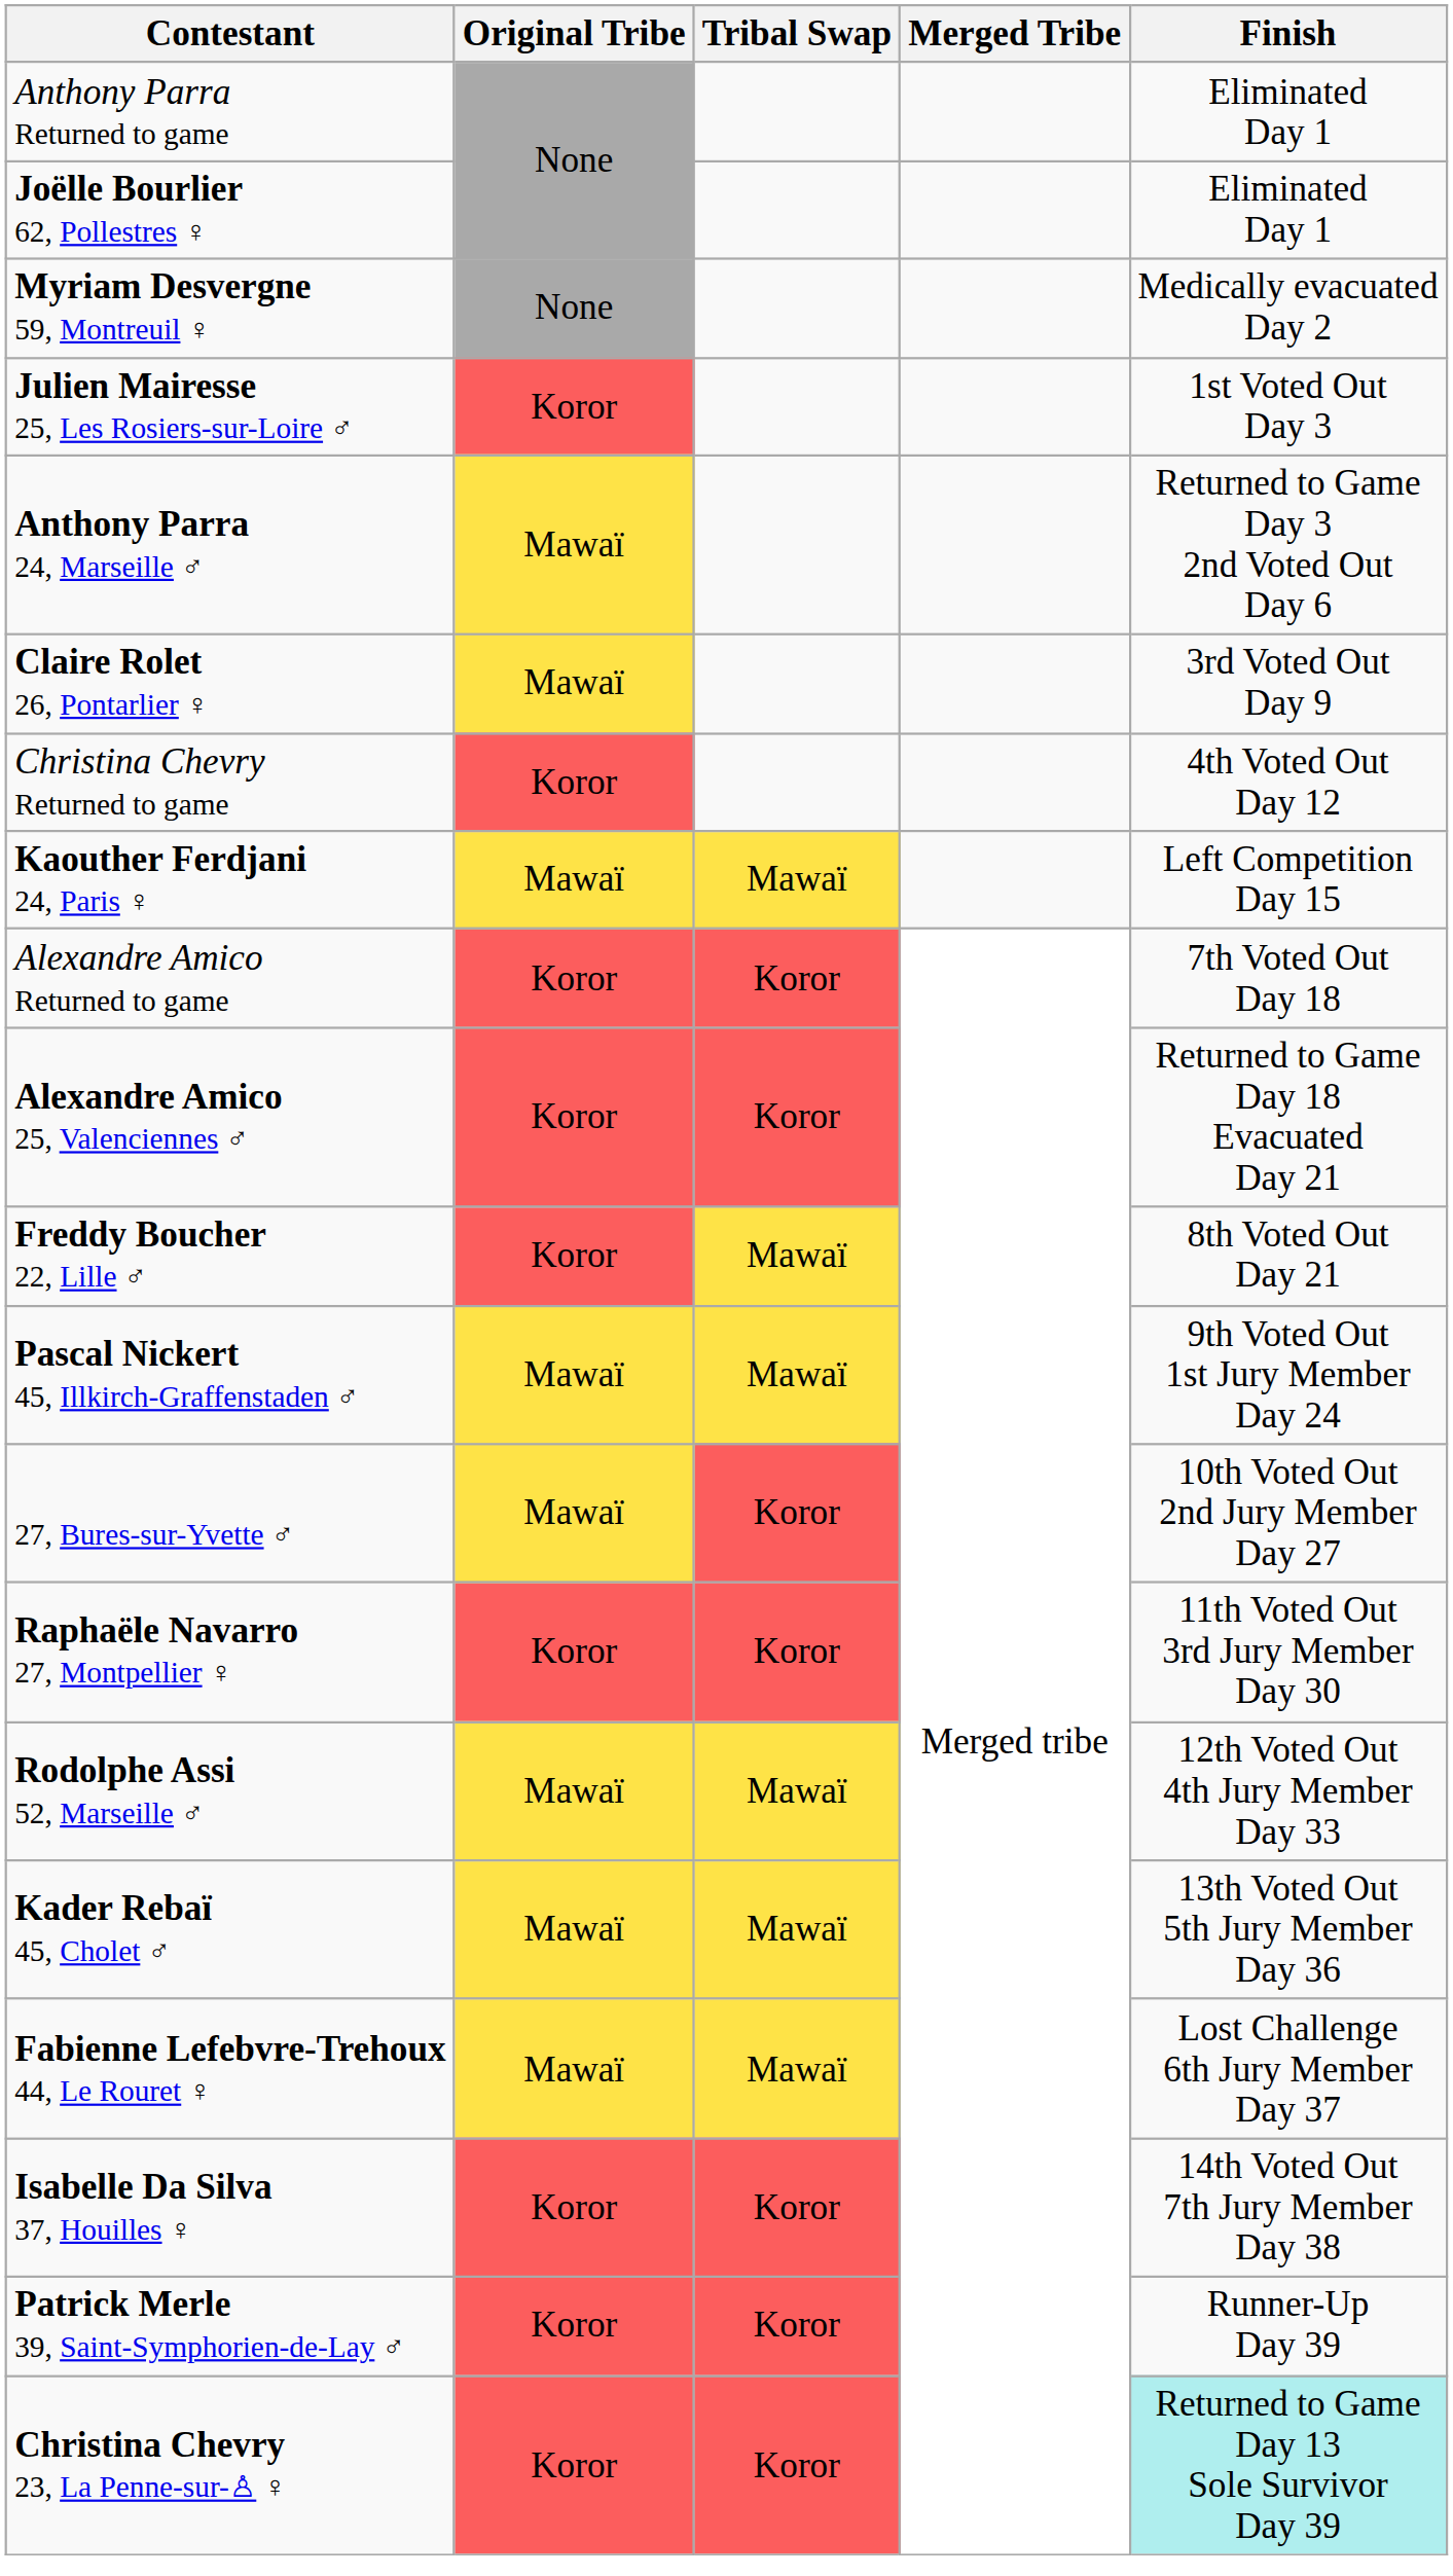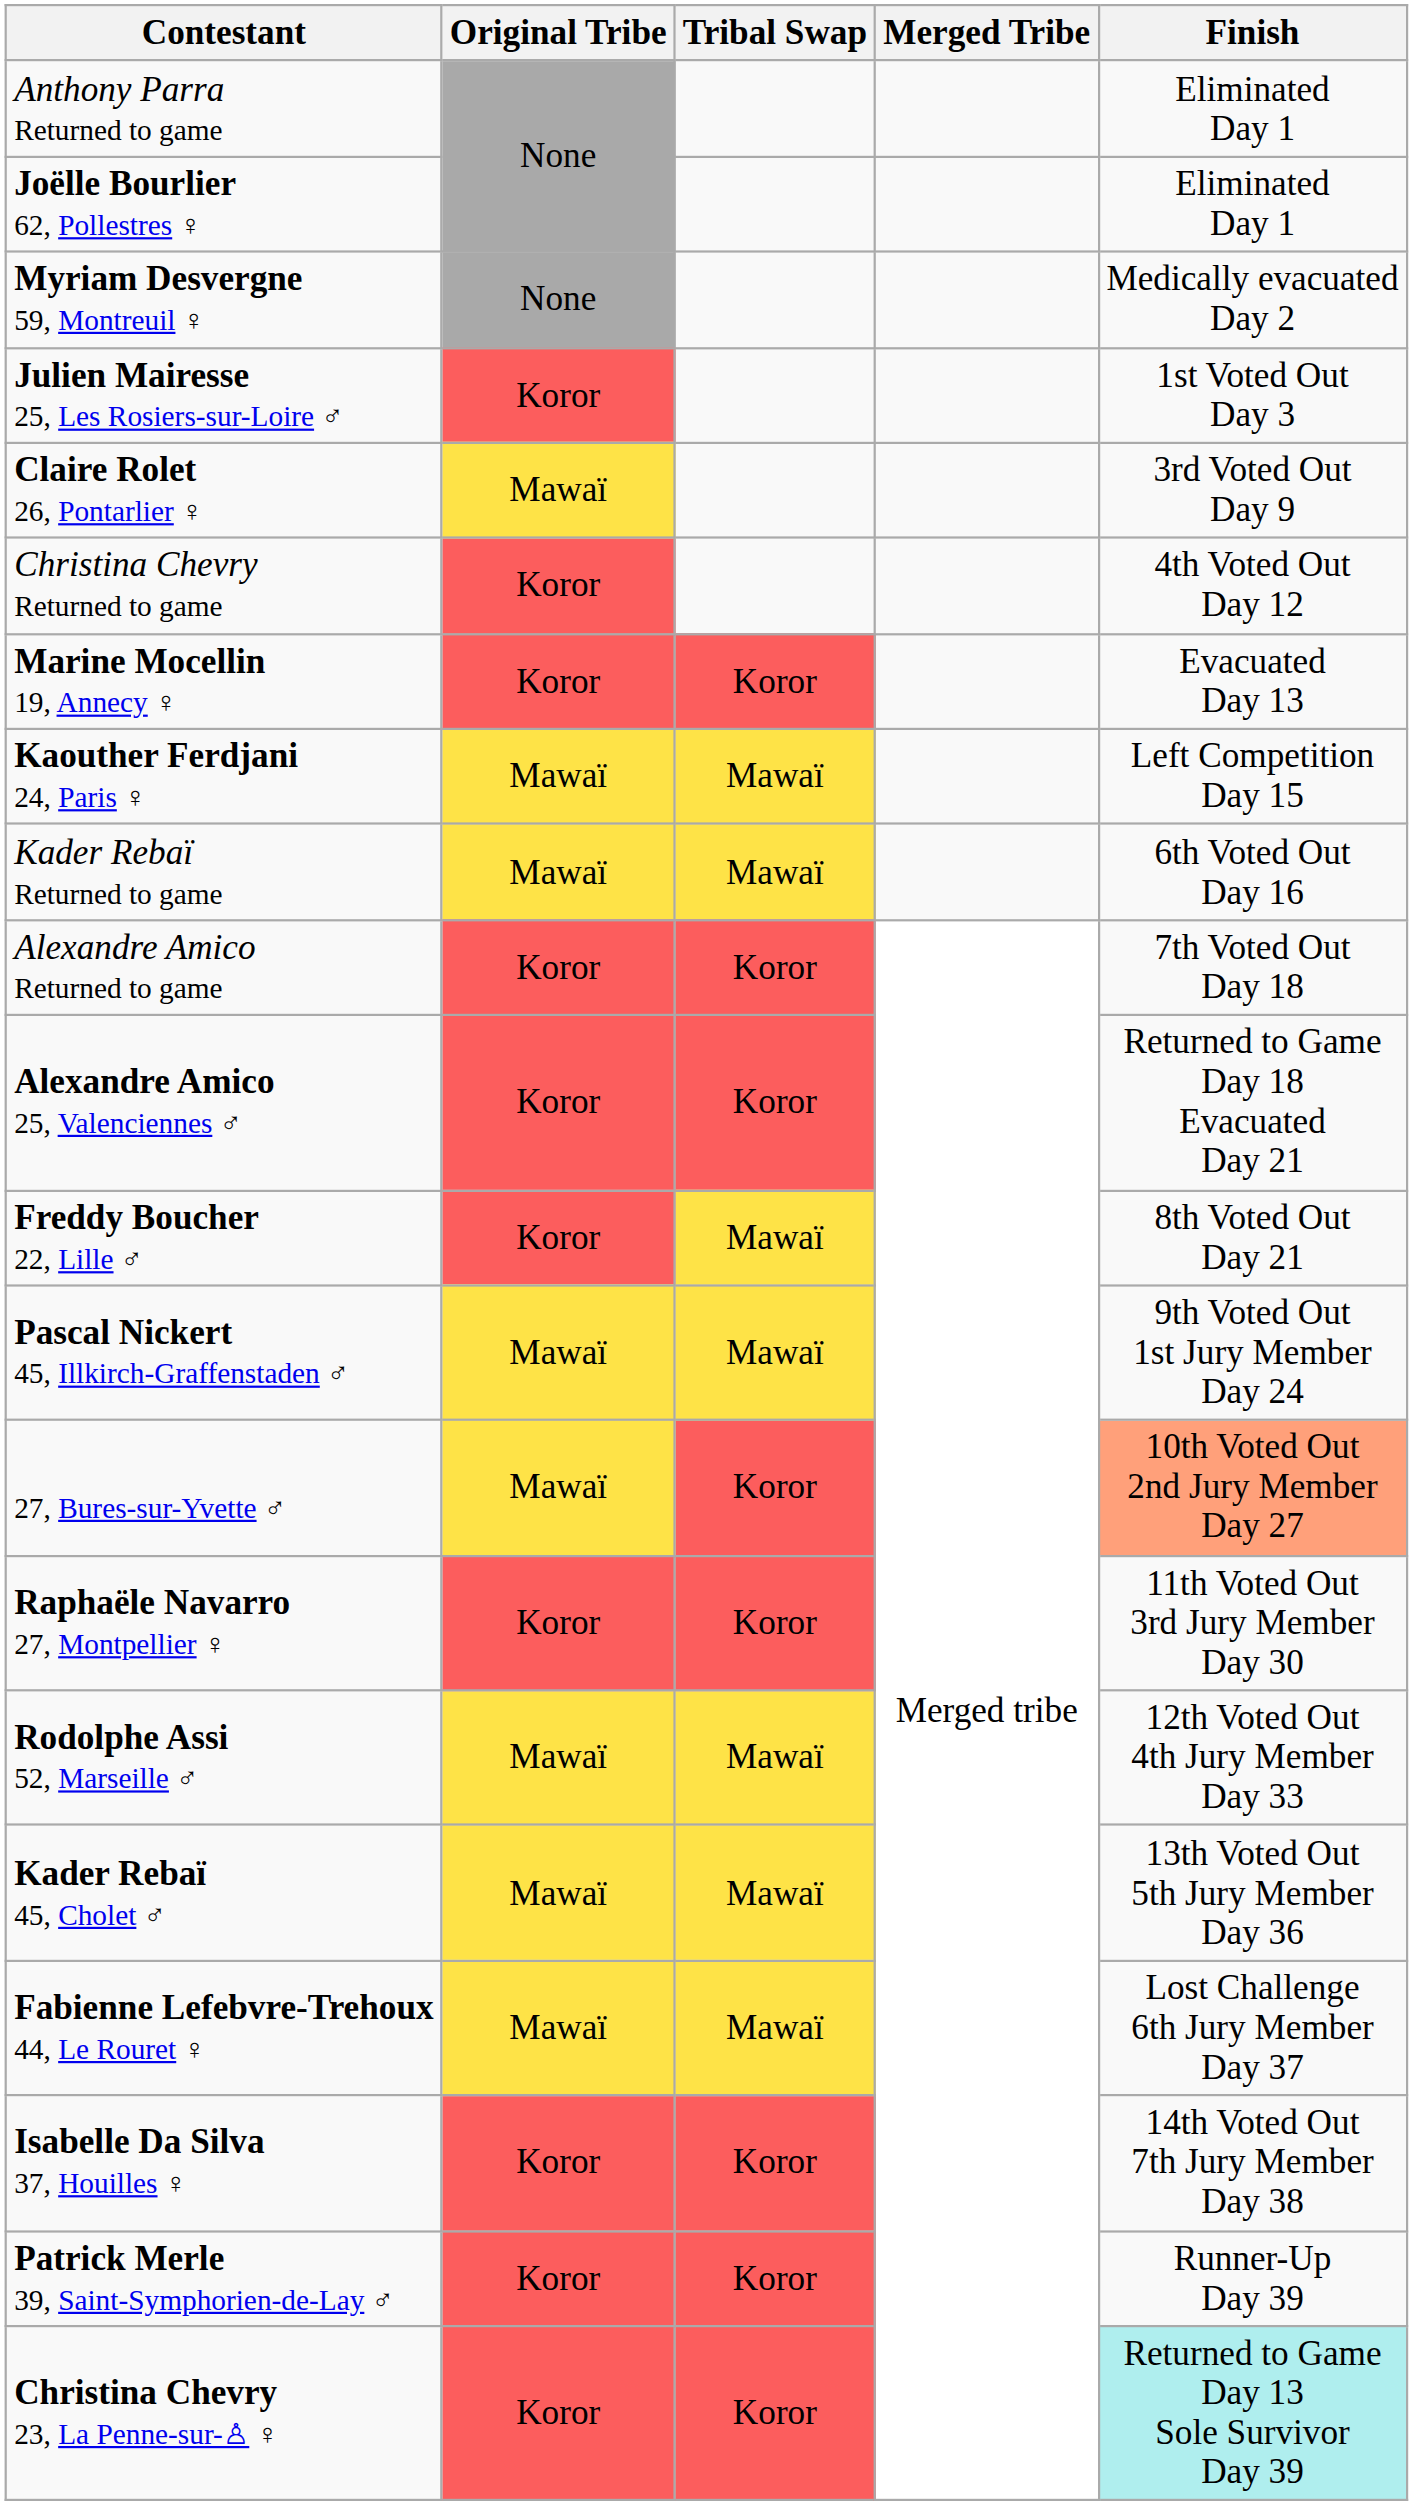 <table class="wikitable" style="margin:auto; text-align:center">
 <tr>
 <th>Contestant</th>
 <th>Original Tribe</th>
 <th>Tribal Swap</th>
 <th>Merged Tribe</th>
 <th>Finish</th>
 </tr>
 <tr>
 <td align="left"><em>Anthony Parra</em><br><small>Returned to game</small></td>
 <td align="center" rowspan="2" bgcolor="darkgrey">None</td>
 <td></td>
 <td></td>
 <td>Eliminated<br>Day 1</td>
 </tr>
 <tr>
 <td align="left"><strong>Joëlle Bourlier</strong><br><small>62, <a href='#'>Pollestres</a> ♀</small></td>
 <td></td>
 <td></td>
 <td>Eliminated<br>Day 1</td>
 </tr>
 <tr>
 <td align="left"><strong>Myriam Desvergne</strong><br><small>59, <a href='#'>Montreuil</a> ♀</small></td>
 <td align="center" bgcolor="darkgrey">None</td>
 <td></td>
 <td></td>
 <td>Medically evacuated<br>Day 2</td>
 </tr>
 <tr>
 <td align="left"><strong>Julien Mairesse</strong><br><small>25, <a href='#'>Les Rosiers-sur-Loire</a> ♂</small></td>
 <td align="center" bgcolor="#FC5D5D">Koror</td>
 <td></td>
 <td></td>
 <td>1st Voted Out<br>Day 3</td>
 </tr>
 <tr>
-<td align="left"><strong>Anthony Parra</strong><br><small>24, <a href='#'>Marseille</a> ♂</small></td>
-<td align="center" bgcolor="#FEE347">Mawaï</td>
-<td></td>
-<td></td>
-<td>Returned to Game<br>Day 3<br>2nd Voted Out<br>Day 6</td>
-</tr>
-<tr>
 <td align="left"><strong>Claire Rolet</strong><br><small>26, <a href='#'>Pontarlier</a> ♀</small></td>
 <td align="center" bgcolor="#FEE347">Mawaï</td>
 <td></td>
 <td></td>
 <td>3rd Voted Out<br>Day 9</td>
 </tr>
 <tr>
 <td align="left"><em>Christina Chevry</em><br><small>Returned to game</small></td>
 <td align="center" bgcolor="#FC5D5D">Koror</td>
 <td></td>
 <td></td>
 <td>4th Voted Out<br>Day 12</td>
 </tr>
 <tr>
+<td align="left"><strong>Marine Mocellin</strong><br><small>19, <a href='#'>Annecy</a> ♀</small></td>
+<td align="center" bgcolor="#FC5D5D">Koror</td>
+<td align="center" bgcolor="#FC5D5D">Koror</td>
+<td></td>
+<td>Evacuated<br>Day 13</td>
+</tr>
+<tr>
 <td align="left"><strong>Kaouther Ferdjani</strong><br><small>24, <a href='#'>Paris</a> ♀</small></td>
 <td align="center" bgcolor="#FEE347">Mawaï</td>
 <td align="center" bgcolor="#FEE347">Mawaï</td>
 <td></td>
 <td>Left Competition<br>Day 15</td>
+</tr>
+<tr>
+<td align="left"><em>Kader Rebaï</em><br><small>Returned to game</small></td>
+<td align="center" bgcolor="#FEE347">Mawaï</td>
+<td align="center" bgcolor="#FEE347">Mawaï</td>
+<td></td>
+<td>6th Voted Out<br>Day 16</td>
 </tr>
 <tr>
 <td align="left"><em>Alexandre Amico</em><br><small>Returned to game</small></td>
 <td align="center" bgcolor="#FC5D5D">Koror</td>
 <td align="center" bgcolor="#FC5D5D">Koror</td>
 <td rowspan="12" bgcolor=white>Merged tribe</td>
 <td>7th Voted Out<br>Day 18</td>
 </tr>
 <tr>
 <td align="left"><strong>Alexandre Amico</strong><br><small>25, <a href='#'>Valenciennes</a> ♂</small></td>
 <td align="center" bgcolor="#FC5D5D">Koror</td>
 <td align="center" bgcolor="#FC5D5D">Koror</td>
 <td>Returned to Game<br>Day 18<br>Evacuated<br>Day 21</td>
 </tr>
 <tr>
 <td align="left"><strong>Freddy Boucher</strong><br><small>22, <a href='#'>Lille</a> ♂</small></td>
 <td align="center" bgcolor="#FC5D5D">Koror</td>
 <td align="center" bgcolor="#FEE347">Mawaï</td>
 <td>8th Voted Out<br>Day 21</td>
 </tr>
 <tr>
 <td align="left"><strong>Pascal Nickert</strong><br><small>45, <a href='#'>Illkirch-Graffenstaden</a> ♂</small></td>
 <td align="center" bgcolor="#FEE347">Mawaï</td>
 <td align="center" bgcolor="#FEE347">Mawaï</td>
 <td>9th Voted Out<br>1st Jury Member<br>Day 24</td>
 </tr>
 <tr>
 <td align="left"><strong></strong><br><small>27, <a href='#'>Bures-sur-Yvette</a> ♂</small></td>
 <td align="center" bgcolor="#FEE347">Mawaï</td>
 <td align="center" bgcolor="#FC5D5D">Koror</td>
-<td>10th Voted Out<br>2nd Jury Member<br>Day 27</td>
+<td style="background: lightsalmon;">10th Voted Out<br>2nd Jury Member<br>Day 27</td>
 </tr>
 <tr>
 <td align="left"><strong>Raphaële Navarro</strong><br><small>27, <a href='#'>Montpellier</a> ♀</small></td>
 <td align="center" bgcolor="#FC5D5D">Koror</td>
 <td align="center" bgcolor="#FC5D5D">Koror</td>
 <td>11th Voted Out<br>3rd Jury Member<br>Day 30</td>
 </tr>
 <tr>
 <td align="left"><strong>Rodolphe Assi</strong><br><small>52, <a href='#'>Marseille</a> ♂</small></td>
 <td align="center" bgcolor="#FEE347">Mawaï</td>
 <td align="center" bgcolor="#FEE347">Mawaï</td>
 <td>12th Voted Out<br>4th Jury Member<br>Day 33</td>
 </tr>
 <tr>
 <td align="left"><strong>Kader Rebaï</strong><br><small>45, <a href='#'>Cholet</a> ♂</small></td>
 <td align="center" bgcolor="#FEE347">Mawaï</td>
 <td align="center" bgcolor="#FEE347">Mawaï</td>
 <td>13th Voted Out<br>5th Jury Member<br>Day 36</td>
 </tr>
 <tr>
 <td align="left"><strong>Fabienne Lefebvre-Trehoux</strong><br><small>44, <a href='#'>Le Rouret</a> ♀</small></td>
 <td align="center" bgcolor="#FEE347">Mawaï</td>
 <td align="center" bgcolor="#FEE347">Mawaï</td>
 <td>Lost Challenge<br>6th Jury Member<br>Day 37</td>
 </tr>
 <tr>
 <td align="left"><strong>Isabelle Da Silva</strong><br><small>37, <a href='#'>Houilles</a> ♀</small></td>
 <td align="center" bgcolor="#FC5D5D">Koror</td>
 <td align="center" bgcolor="#FC5D5D">Koror</td>
 <td>14th Voted Out<br>7th Jury Member<br>Day 38</td>
 </tr>
 <tr>
 <td align="left"><strong>Patrick Merle</strong><br><small>39, <a href='#'>Saint-Symphorien-de-Lay</a> ♂</small></td>
 <td align="center" bgcolor="#FC5D5D">Koror</td>
 <td align="center" bgcolor="#FC5D5D">Koror</td>
 <td>Runner-Up<br>Day 39</td>
 </tr>
 <tr>
 <td align="left"><strong>Christina Chevry</strong><br><small>23, <a href='#'>La Penne-sur-♙</a> ♀</small></td>
 <td align="center" bgcolor="#FC5D5D">Koror</td>
 <td align="center" bgcolor="#FC5D5D">Koror</td>
 <td style="background: paleturquoise;">Returned to Game<br>Day 13<br>Sole Survivor<br>Day 39</td>
 </tr>
 </table>
